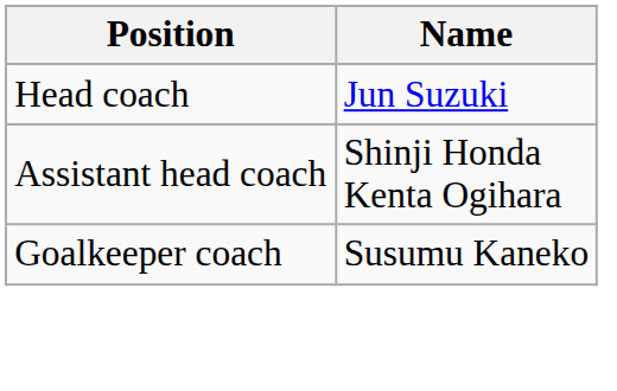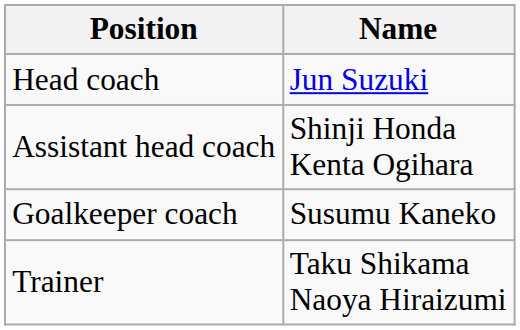 <table class="wikitable">
 <tr>
 <th>Position</th>
 <th>Name</th>
 </tr>
 <tr>
 <td>Head coach</td>
 <td> <a href='#'>Jun Suzuki</a></td>
 </tr>
 <tr>
 <td>Assistant head coach</td>
 <td> Shinji Honda <br>  Kenta Ogihara</td>
 </tr>
 <tr>
 <td>Goalkeeper coach</td>
 <td> Susumu Kaneko</td>
 </tr>
+<tr>
+<td>Trainer</td>
+<td> Taku Shikama <br>  Naoya Hiraizumi</td>
+</tr>
 </table>
